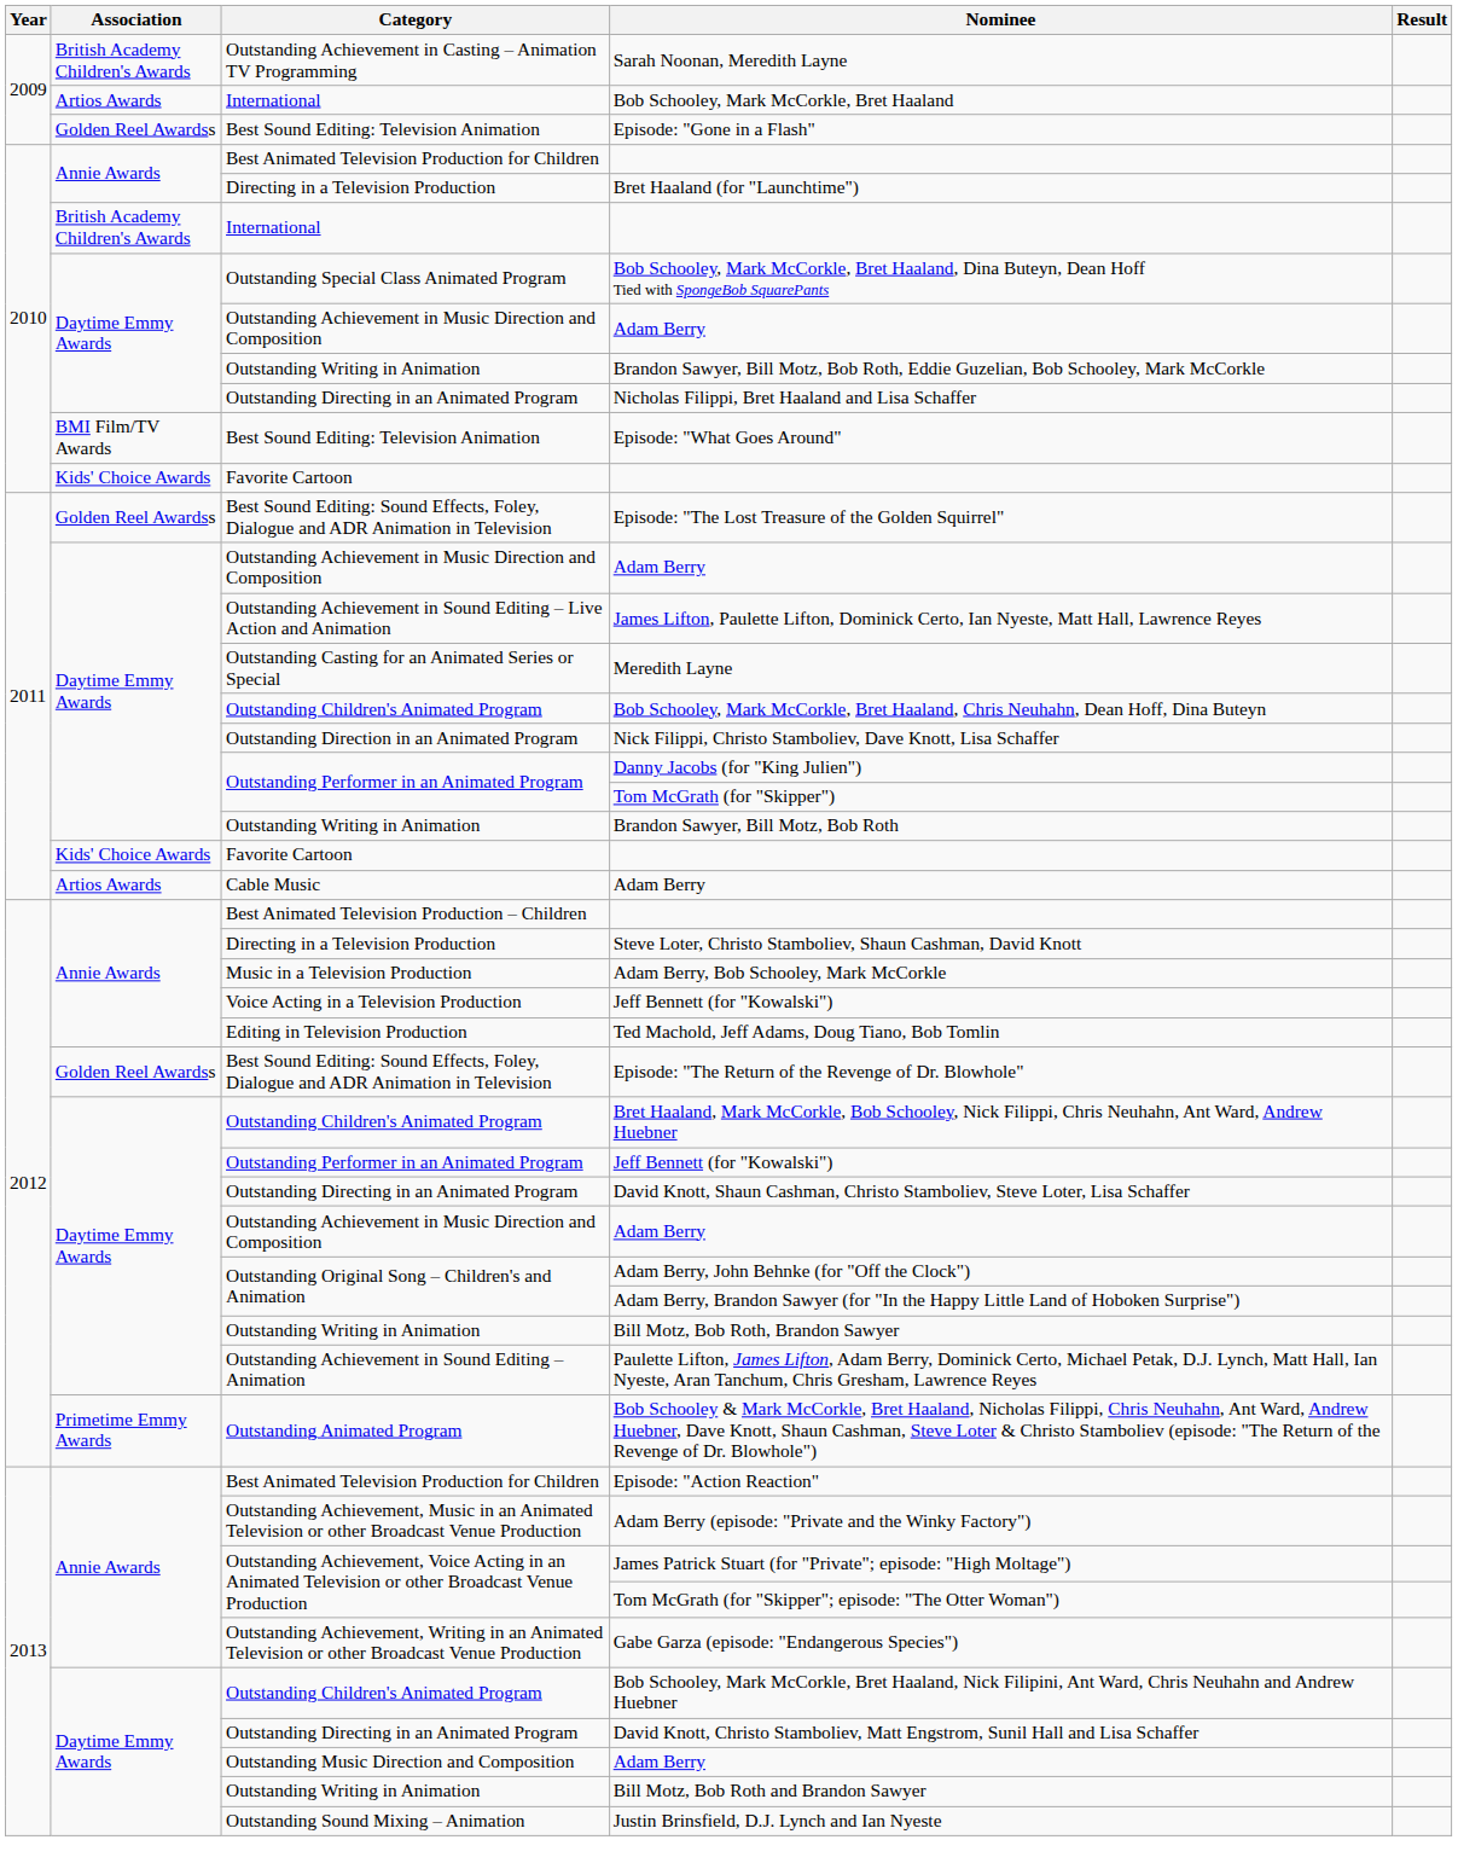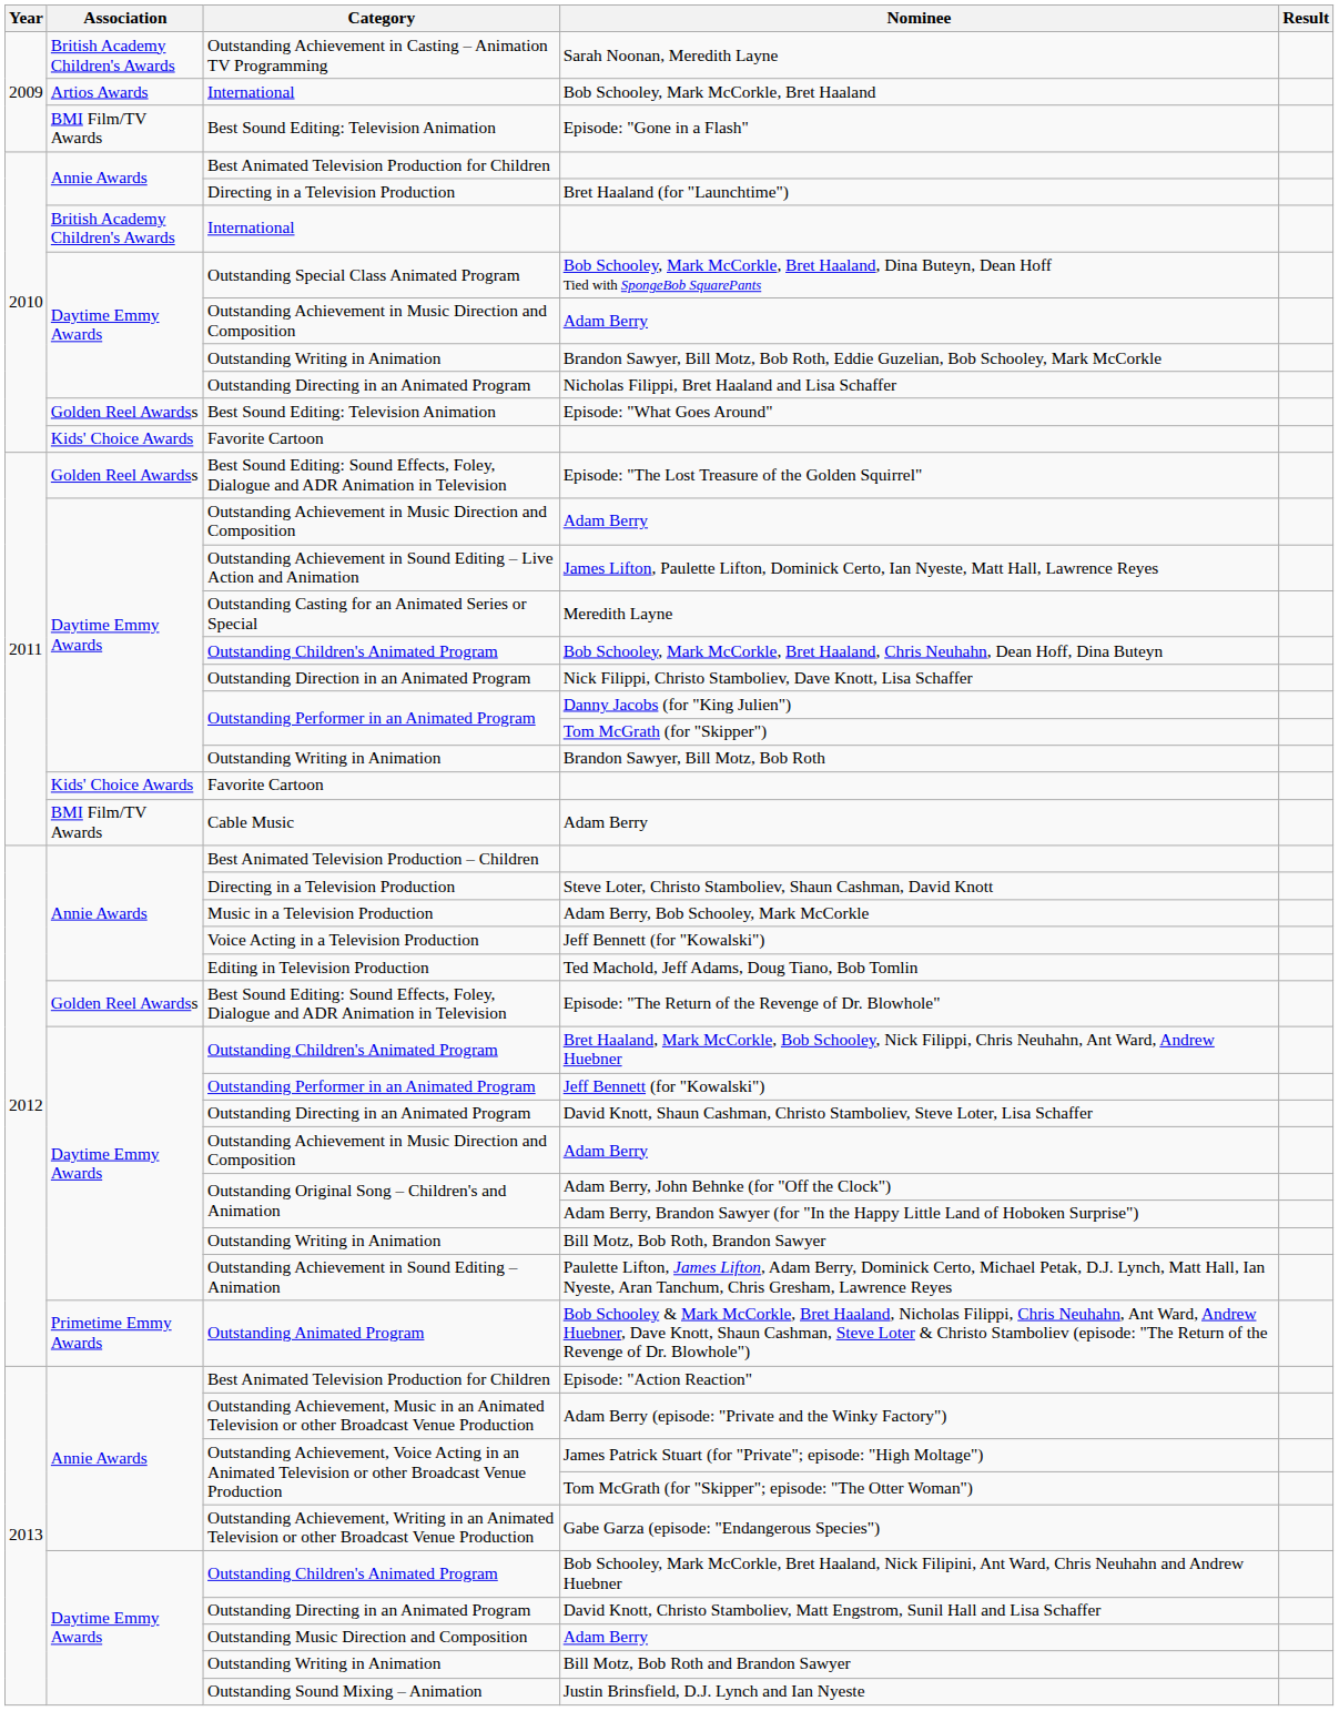 <table class="wikitable">
 <tr>
 <th>Year</th>
 <th>Association</th>
 <th>Category</th>
 <th>Nominee</th>
 <th>Result</th>
 </tr>
 <tr>
 <td rowspan="3">2009</td>
 <td><a href='#'>British Academy Children's Awards</a></td>
 <td>Outstanding Achievement in Casting – Animation TV Programming</td>
 <td>Sarah Noonan, Meredith Layne</td>
 <td></td>
 </tr>
 <tr>
 <td><a href='#'>Artios Awards</a></td>
 <td><a href='#'>International</a></td>
 <td>Bob Schooley, Mark McCorkle, Bret Haaland</td>
 <td></td>
 </tr>
 <tr>
-<td><a href='#'>Golden Reel Awards</a>s</td>
+<td><a href='#'>BMI</a> Film/TV Awards</td>
 <td>Best Sound Editing: Television Animation</td>
 <td>Episode: "Gone in a Flash"</td>
 <td></td>
 </tr>
 <tr>
 <td rowspan="9">2010</td>
 <td rowspan="2"><a href='#'>Annie Awards</a></td>
 <td>Best Animated Television Production for Children</td>
 <td></td>
 <td></td>
 </tr>
 <tr>
 <td>Directing in a Television Production</td>
 <td>Bret Haaland (for "Launchtime")</td>
 <td></td>
 </tr>
 <tr>
 <td><a href='#'>British Academy Children's Awards</a></td>
 <td><a href='#'>International</a></td>
 <td></td>
 <td></td>
 </tr>
 <tr>
 <td rowspan="4"><a href='#'>Daytime Emmy Awards</a></td>
 <td>Outstanding Special Class Animated Program</td>
 <td><a href='#'>Bob Schooley</a>, <a href='#'>Mark McCorkle</a>, <a href='#'>Bret Haaland</a>, Dina Buteyn, Dean Hoff<br><small>Tied with <em><a href='#'>SpongeBob SquarePants</a></em></small></td>
 <td></td>
 </tr>
 <tr>
 <td>Outstanding Achievement in Music Direction and Composition</td>
 <td><a href='#'>Adam Berry</a></td>
 <td></td>
 </tr>
 <tr>
 <td>Outstanding Writing in Animation</td>
 <td>Brandon Sawyer, Bill Motz, Bob Roth, Eddie Guzelian, Bob Schooley, Mark McCorkle</td>
 <td></td>
 </tr>
 <tr>
 <td>Outstanding Directing in an Animated Program</td>
 <td>Nicholas Filippi, Bret Haaland and Lisa Schaffer</td>
 <td></td>
 </tr>
 <tr>
-<td><a href='#'>BMI</a> Film/TV Awards</td>
+<td><a href='#'>Golden Reel Awards</a>s</td>
 <td>Best Sound Editing: Television Animation</td>
 <td>Episode: "What Goes Around"</td>
 <td></td>
 </tr>
 <tr>
 <td><a href='#'>Kids' Choice Awards</a></td>
 <td>Favorite Cartoon</td>
 <td></td>
 <td></td>
 </tr>
 <tr>
 <td rowspan="11">2011</td>
 <td><a href='#'>Golden Reel Awards</a>s</td>
 <td>Best Sound Editing: Sound Effects, Foley, Dialogue and ADR Animation in Television</td>
 <td>Episode: "The Lost Treasure of the Golden Squirrel"</td>
 <td></td>
 </tr>
 <tr>
 <td rowspan="8"><a href='#'>Daytime Emmy Awards</a></td>
 <td>Outstanding Achievement in Music Direction and Composition</td>
 <td><a href='#'>Adam Berry</a></td>
 <td></td>
 </tr>
 <tr>
 <td>Outstanding Achievement in Sound Editing – Live Action and Animation</td>
 <td><a href='#'>James Lifton</a>, Paulette Lifton, Dominick Certo, Ian Nyeste, Matt Hall, Lawrence Reyes</td>
 <td></td>
 </tr>
 <tr>
 <td>Outstanding Casting for an Animated Series or Special</td>
 <td>Meredith Layne</td>
 <td></td>
 </tr>
 <tr>
 <td><a href='#'>Outstanding Children's Animated Program</a></td>
 <td><a href='#'>Bob Schooley</a>, <a href='#'>Mark McCorkle</a>, <a href='#'>Bret Haaland</a>, <a href='#'>Chris Neuhahn</a>, Dean Hoff, Dina Buteyn</td>
 <td></td>
 </tr>
 <tr>
 <td>Outstanding Direction in an Animated Program</td>
 <td>Nick Filippi, Christo Stamboliev, Dave Knott, Lisa Schaffer</td>
 <td></td>
 </tr>
 <tr>
 <td rowspan="2"><a href='#'>Outstanding Performer in an Animated Program</a></td>
 <td><a href='#'>Danny Jacobs</a> (for "King Julien")</td>
 <td></td>
 </tr>
 <tr>
 <td><a href='#'>Tom McGrath</a> (for "Skipper")</td>
 <td></td>
 </tr>
 <tr>
 <td>Outstanding Writing in Animation</td>
 <td>Brandon Sawyer, Bill Motz, Bob Roth</td>
 <td></td>
 </tr>
 <tr>
 <td><a href='#'>Kids' Choice Awards</a></td>
 <td>Favorite Cartoon</td>
 <td></td>
 <td></td>
 </tr>
 <tr>
-<td><a href='#'>Artios Awards</a></td>
+<td><a href='#'>BMI</a> Film/TV Awards</td>
 <td>Cable Music</td>
 <td>Adam Berry</td>
 <td></td>
 </tr>
 <tr>
 <td rowspan="15">2012</td>
 <td rowspan="5"><a href='#'>Annie Awards</a></td>
 <td>Best Animated Television Production – Children</td>
 <td></td>
 <td></td>
 </tr>
 <tr>
 <td>Directing in a Television Production</td>
 <td>Steve Loter, Christo Stamboliev, Shaun Cashman, David Knott</td>
 <td></td>
 </tr>
 <tr>
 <td>Music in a Television Production</td>
 <td>Adam Berry, Bob Schooley, Mark McCorkle</td>
 <td></td>
 </tr>
 <tr>
 <td>Voice Acting in a Television Production</td>
 <td>Jeff Bennett (for "Kowalski")</td>
 <td></td>
 </tr>
 <tr>
 <td>Editing in Television Production</td>
 <td>Ted Machold, Jeff Adams, Doug Tiano, Bob Tomlin</td>
 <td></td>
 </tr>
 <tr>
 <td><a href='#'>Golden Reel Awards</a>s</td>
 <td>Best Sound Editing: Sound Effects, Foley, Dialogue and ADR Animation in Television</td>
 <td>Episode: "The Return of the Revenge of Dr. Blowhole"</td>
 <td></td>
 </tr>
 <tr>
 <td rowspan="8"><a href='#'>Daytime Emmy Awards</a></td>
 <td><a href='#'>Outstanding Children's Animated Program</a></td>
 <td><a href='#'>Bret Haaland</a>, <a href='#'>Mark McCorkle</a>, <a href='#'>Bob Schooley</a>, Nick Filippi, Chris Neuhahn, Ant Ward, <a href='#'>Andrew Huebner</a></td>
 <td></td>
 </tr>
 <tr>
 <td><a href='#'>Outstanding Performer in an Animated Program</a></td>
 <td><a href='#'>Jeff Bennett</a> (for "Kowalski")</td>
 <td></td>
 </tr>
 <tr>
 <td>Outstanding Directing in an Animated Program</td>
 <td>David Knott, Shaun Cashman, Christo Stamboliev, Steve Loter, Lisa Schaffer</td>
 <td></td>
 </tr>
 <tr>
 <td>Outstanding Achievement in Music Direction and Composition</td>
 <td><a href='#'>Adam Berry</a></td>
 <td></td>
 </tr>
 <tr>
 <td rowspan="2">Outstanding Original Song – Children's and Animation</td>
 <td>Adam Berry, John Behnke (for "Off the Clock")</td>
 <td></td>
 </tr>
 <tr>
 <td>Adam Berry, Brandon Sawyer (for "In the Happy Little Land of Hoboken Surprise")</td>
 <td></td>
 </tr>
 <tr>
 <td>Outstanding Writing in Animation</td>
 <td>Bill Motz, Bob Roth, Brandon Sawyer</td>
 <td></td>
 </tr>
 <tr>
 <td>Outstanding Achievement in Sound Editing – Animation</td>
 <td>Paulette Lifton, <em><a href='#'>James Lifton</a></em>, Adam Berry, Dominick Certo, Michael Petak, D.J. Lynch, Matt Hall, Ian Nyeste, Aran Tanchum, Chris Gresham, Lawrence Reyes</td>
 <td></td>
 </tr>
 <tr>
 <td><a href='#'>Primetime Emmy Awards</a></td>
 <td><a href='#'>Outstanding Animated Program</a></td>
 <td><a href='#'>Bob Schooley</a> & <a href='#'>Mark McCorkle</a>, <a href='#'>Bret Haaland</a>, Nicholas Filippi, <a href='#'>Chris Neuhahn</a>, Ant Ward, <a href='#'>Andrew Huebner</a>, Dave Knott, Shaun Cashman, <a href='#'>Steve Loter</a> & Christo Stamboliev (episode: "The Return of the Revenge of Dr. Blowhole")</td>
 <td></td>
 </tr>
 <tr>
 <td rowspan="10">2013</td>
 <td rowspan="5"><a href='#'>Annie Awards</a></td>
 <td>Best Animated Television Production for Children</td>
 <td>Episode: "Action Reaction"</td>
 <td></td>
 </tr>
 <tr>
 <td>Outstanding Achievement, Music in an Animated Television or other Broadcast Venue Production</td>
 <td>Adam Berry (episode: "Private and the Winky Factory")</td>
 <td></td>
 </tr>
 <tr>
 <td rowspan="2">Outstanding Achievement, Voice Acting in an Animated Television or other Broadcast Venue Production</td>
 <td>James Patrick Stuart (for "Private"; episode: "High Moltage")</td>
 <td></td>
 </tr>
 <tr>
 <td>Tom McGrath (for "Skipper"; episode: "The Otter Woman")</td>
 <td></td>
 </tr>
 <tr>
 <td>Outstanding Achievement, Writing in an Animated Television or other Broadcast Venue Production</td>
 <td>Gabe Garza (episode: "Endangerous Species")</td>
 <td></td>
 </tr>
 <tr>
 <td rowspan="5"><a href='#'>Daytime Emmy Awards</a></td>
 <td><a href='#'>Outstanding Children's Animated Program</a></td>
 <td>Bob Schooley, Mark McCorkle, Bret Haaland, Nick Filipini, Ant Ward, Chris Neuhahn and Andrew Huebner</td>
 <td></td>
 </tr>
 <tr>
 <td>Outstanding Directing in an Animated Program</td>
 <td>David Knott, Christo Stamboliev, Matt Engstrom, Sunil Hall and Lisa Schaffer</td>
 <td></td>
 </tr>
 <tr>
 <td>Outstanding Music Direction and Composition</td>
 <td><a href='#'>Adam Berry</a></td>
 <td></td>
 </tr>
 <tr>
 <td>Outstanding Writing in Animation</td>
 <td>Bill Motz, Bob Roth and Brandon Sawyer</td>
 <td></td>
 </tr>
 <tr>
 <td>Outstanding Sound Mixing – Animation</td>
 <td>Justin Brinsfield, D.J. Lynch and Ian Nyeste</td>
 <td></td>
 </tr>
 </table>
